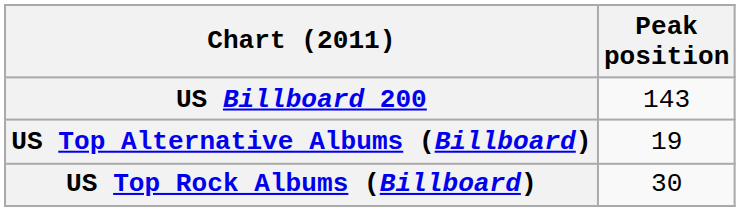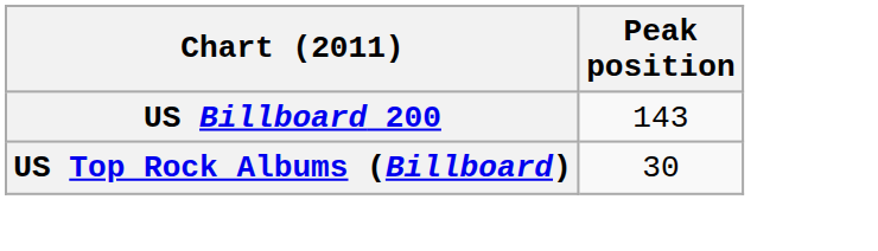 <table class="wikitable sortable plainrowheaders" style="text-align: center;">
 <tr>
 <th scope="col">Chart (2011)</th>
 <th scope="col">Peak<br>position</th>
 </tr>
 <tr>
 <th scope="row">US <a href='#'><em>Billboard</em> 200</a></th>
 <td>143</td>
 </tr>
 <tr>
-<th scope="row">US <a href='#'>Top Alternative Albums</a> (<a href='#'><em>Billboard</em></a>)</th>
-<td>19</td>
-</tr>
-<tr>
 <th scope="row">US <a href='#'>Top Rock Albums</a> (<a href='#'><em>Billboard</em></a>)</th>
 <td>30</td>
 </tr>
 </table>
